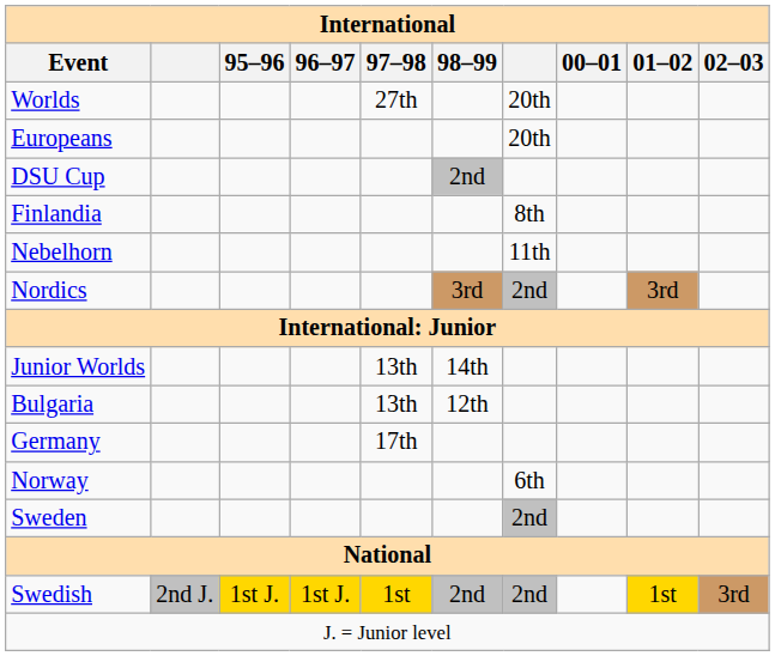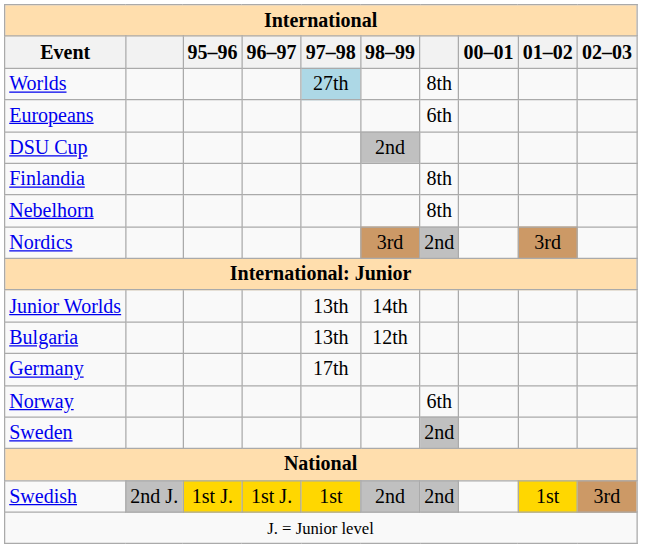 <table class="wikitable" style="text-align:center">
 <tr>
 <th style="background-color: #ffdead; " colspan=10 align=center>International</th>
 </tr>
 <tr>
 <th>Event</th>
 <th></th>
 <th>95–96</th>
 <th>96–97</th>
 <th>97–98</th>
 <th>98–99</th>
 <th></th>
 <th>00–01</th>
 <th>01–02</th>
 <th>02–03</th>
 </tr>
 <tr>
 <td align=left><a href='#'>Worlds</a></td>
 <td></td>
 <td></td>
 <td></td>
-<td>27th</td>
+<td style="background: lightblue;">27th</td>
 <td></td>
-<td>20th</td>
+<td>8th</td>
 <td></td>
 <td></td>
 <td></td>
 </tr>
 <tr>
 <td align=left><a href='#'>Europeans</a></td>
 <td></td>
 <td></td>
 <td></td>
 <td></td>
 <td></td>
-<td>20th</td>
+<td>6th</td>
 <td></td>
 <td></td>
 <td></td>
 </tr>
 <tr>
 <td align=left><a href='#'>DSU Cup</a></td>
 <td></td>
 <td></td>
 <td></td>
 <td></td>
 <td bgcolor=silver>2nd</td>
 <td></td>
 <td></td>
 <td></td>
 <td></td>
 </tr>
 <tr>
 <td align=left><a href='#'>Finlandia</a></td>
 <td></td>
 <td></td>
 <td></td>
 <td></td>
 <td></td>
 <td>8th</td>
 <td></td>
 <td></td>
 <td></td>
 </tr>
 <tr>
 <td align=left><a href='#'>Nebelhorn</a></td>
 <td></td>
 <td></td>
 <td></td>
 <td></td>
 <td></td>
-<td>11th</td>
+<td>8th</td>
 <td></td>
 <td></td>
 <td></td>
 </tr>
 <tr>
 <td align=left><a href='#'>Nordics</a></td>
 <td></td>
 <td></td>
 <td></td>
 <td></td>
 <td bgcolor=cc9966>3rd</td>
 <td bgcolor=silver>2nd</td>
 <td></td>
 <td bgcolor=cc9966>3rd</td>
 <td></td>
 </tr>
 <tr>
 <th style="background-color: #ffdead; " colspan=10 align=center>International: Junior</th>
 </tr>
 <tr>
 <td align=left><a href='#'>Junior Worlds</a></td>
 <td></td>
 <td></td>
 <td></td>
 <td>13th</td>
 <td>14th</td>
 <td></td>
 <td></td>
 <td></td>
 <td></td>
 </tr>
 <tr>
 <td align=left> <a href='#'>Bulgaria</a></td>
 <td></td>
 <td></td>
 <td></td>
 <td>13th</td>
 <td>12th</td>
 <td></td>
 <td></td>
 <td></td>
 <td></td>
 </tr>
 <tr>
 <td align=left> <a href='#'>Germany</a></td>
 <td></td>
 <td></td>
 <td></td>
 <td>17th</td>
 <td></td>
 <td></td>
 <td></td>
 <td></td>
 <td></td>
 </tr>
 <tr>
 <td align=left> <a href='#'>Norway</a></td>
 <td></td>
 <td></td>
 <td></td>
 <td></td>
 <td></td>
 <td>6th</td>
 <td></td>
 <td></td>
 <td></td>
 </tr>
 <tr>
 <td align=left> <a href='#'>Sweden</a></td>
 <td></td>
 <td></td>
 <td></td>
 <td></td>
 <td></td>
 <td bgcolor=silver>2nd</td>
 <td></td>
 <td></td>
 <td></td>
 </tr>
 <tr>
 <th style="background-color: #ffdead; " colspan=10 align=center>National</th>
 </tr>
 <tr>
 <td align=left><a href='#'>Swedish</a></td>
 <td bgcolor=silver>2nd J.</td>
 <td bgcolor=gold>1st J.</td>
 <td bgcolor=gold>1st J.</td>
 <td bgcolor=gold>1st</td>
 <td bgcolor=silver>2nd</td>
 <td bgcolor=silver>2nd</td>
 <td></td>
 <td bgcolor=gold>1st</td>
 <td bgcolor=cc9966>3rd</td>
 </tr>
 <tr>
 <td colspan=10 align=center><small> J. = Junior level </small></td>
 </tr>
 </table>
